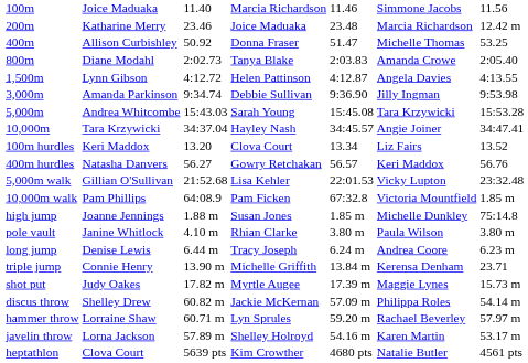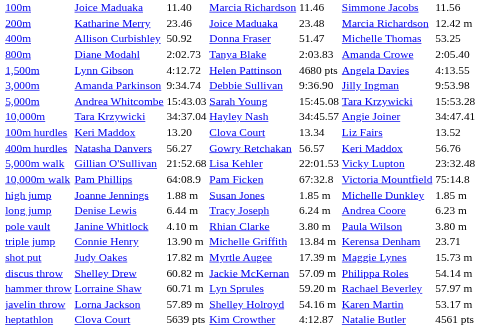 <table>
 <tr>
 <td><a href='#'>100m</a></td>
 <td><a href='#'>Joice Maduaka</a></td>
 <td>11.40</td>
 <td><a href='#'>Marcia Richardson</a></td>
 <td>11.46</td>
 <td><a href='#'>Simmone Jacobs</a></td>
 <td>11.56</td>
 </tr>
 <tr>
 <td><a href='#'>200m</a></td>
 <td><a href='#'>Katharine Merry</a></td>
 <td>23.46</td>
 <td><a href='#'>Joice Maduaka</a></td>
 <td>23.48</td>
 <td><a href='#'>Marcia Richardson</a></td>
 <td>12.42 m</td>
 </tr>
 <tr>
 <td><a href='#'>400m</a></td>
 <td> <a href='#'>Allison Curbishley</a></td>
 <td>50.92</td>
 <td><a href='#'>Donna Fraser</a></td>
 <td>51.47</td>
 <td><a href='#'>Michelle Thomas</a></td>
 <td>53.25</td>
 </tr>
 <tr>
 <td><a href='#'>800m</a></td>
 <td><a href='#'>Diane Modahl</a></td>
 <td>2:02.73</td>
 <td><a href='#'>Tanya Blake</a></td>
 <td>2:03.83</td>
 <td> <a href='#'>Amanda Crowe</a></td>
 <td>2:05.40</td>
 </tr>
 <tr>
 <td><a href='#'>1,500m</a></td>
 <td><a href='#'>Lynn Gibson</a></td>
 <td>4:12.72</td>
 <td><a href='#'>Helen Pattinson</a></td>
-<td>4:12.87</td>
+<td>4680 pts</td>
 <td><a href='#'>Angela Davies</a></td>
 <td>4:13.55</td>
 </tr>
 <tr>
 <td><a href='#'>3,000m</a></td>
 <td><a href='#'>Amanda Parkinson</a></td>
 <td>9:34.74</td>
 <td><a href='#'>Debbie Sullivan</a></td>
 <td>9:36.90</td>
 <td><a href='#'>Jilly Ingman</a></td>
 <td>9:53.98</td>
 </tr>
 <tr>
 <td><a href='#'>5,000m</a></td>
 <td><a href='#'>Andrea Whitcombe</a></td>
 <td>15:43.03</td>
 <td><a href='#'>Sarah Young</a></td>
 <td>15:45.08</td>
 <td><a href='#'>Tara Krzywicki</a></td>
 <td>15:53.28</td>
 </tr>
 <tr>
 <td><a href='#'>10,000m</a></td>
 <td><a href='#'>Tara Krzywicki</a></td>
 <td>34:37.04</td>
 <td><a href='#'>Hayley Nash</a></td>
 <td>34:45.57</td>
 <td><a href='#'>Angie Joiner</a></td>
 <td>34:47.41</td>
 </tr>
 <tr>
 <td><a href='#'>100m hurdles</a></td>
 <td><a href='#'>Keri Maddox</a></td>
 <td>13.20</td>
 <td><a href='#'>Clova Court</a></td>
 <td>13.34</td>
 <td><a href='#'>Liz Fairs</a></td>
 <td>13.52</td>
 </tr>
 <tr>
 <td><a href='#'>400m hurdles</a></td>
 <td><a href='#'>Natasha Danvers</a></td>
 <td>56.27</td>
 <td><a href='#'>Gowry Retchakan</a></td>
 <td>56.57</td>
 <td><a href='#'>Keri Maddox</a></td>
 <td>56.76</td>
 </tr>
 <tr>
 <td><a href='#'>5,000m walk</a></td>
 <td> <a href='#'>Gillian O'Sullivan</a></td>
 <td>21:52.68</td>
 <td><a href='#'>Lisa Kehler</a></td>
 <td>22:01.53</td>
 <td><a href='#'>Vicky Lupton</a></td>
 <td>23:32.48</td>
 </tr>
 <tr>
 <td><a href='#'>10,000m walk</a></td>
 <td><a href='#'>Pam Phillips</a></td>
 <td>64:08.9</td>
 <td><a href='#'>Pam Ficken</a></td>
 <td>67:32.8</td>
 <td><a href='#'>Victoria Mountfield</a></td>
-<td>1.85 m</td>
+<td>75:14.8</td>
 </tr>
 <tr>
 <td><a href='#'>high jump</a></td>
 <td><a href='#'>Joanne Jennings</a></td>
 <td>1.88 m</td>
 <td><a href='#'>Susan Jones</a></td>
 <td>1.85 m</td>
 <td><a href='#'>Michelle Dunkley</a></td>
-<td>75:14.8</td>
+<td>1.85 m</td>
+</tr>
+<tr>
+<td><a href='#'>long jump</a></td>
+<td><a href='#'>Denise Lewis</a></td>
+<td>6.44 m</td>
+<td><a href='#'>Tracy Joseph</a></td>
+<td>6.24 m</td>
+<td><a href='#'>Andrea Coore</a></td>
+<td>6.23 m</td>
 </tr>
 <tr>
 <td><a href='#'>pole vault</a></td>
 <td><a href='#'>Janine Whitlock</a></td>
 <td>4.10 m</td>
 <td><a href='#'>Rhian Clarke</a></td>
 <td>3.80 m</td>
 <td><a href='#'>Paula Wilson</a></td>
 <td>3.80 m</td>
-</tr>
-<tr>
-<td><a href='#'>long jump</a></td>
-<td><a href='#'>Denise Lewis</a></td>
-<td>6.44 m</td>
-<td><a href='#'>Tracy Joseph</a></td>
-<td>6.24 m</td>
-<td><a href='#'>Andrea Coore</a></td>
-<td>6.23 m</td>
 </tr>
 <tr>
 <td><a href='#'>triple jump</a></td>
 <td><a href='#'>Connie Henry</a></td>
 <td>13.90 m</td>
 <td><a href='#'>Michelle Griffith</a></td>
 <td>13.84 m</td>
 <td> <a href='#'>Kerensa Denham</a></td>
 <td>23.71</td>
 </tr>
 <tr>
 <td><a href='#'>shot put</a></td>
 <td><a href='#'>Judy Oakes</a></td>
 <td>17.82 m</td>
 <td><a href='#'>Myrtle Augee</a></td>
 <td>17.39 m</td>
 <td><a href='#'>Maggie Lynes</a></td>
 <td>15.73 m</td>
 </tr>
 <tr>
 <td><a href='#'>discus throw</a></td>
 <td><a href='#'>Shelley Drew</a></td>
 <td>60.82 m</td>
 <td> <a href='#'>Jackie McKernan</a></td>
 <td>57.09 m</td>
 <td><a href='#'>Philippa Roles</a></td>
 <td>54.14 m</td>
 </tr>
 <tr>
 <td><a href='#'>hammer throw</a></td>
 <td><a href='#'>Lorraine Shaw</a></td>
 <td>60.71 m</td>
 <td><a href='#'>Lyn Sprules</a></td>
 <td>59.20 m</td>
 <td><a href='#'>Rachael Beverley</a></td>
 <td>57.97 m</td>
 </tr>
 <tr>
 <td><a href='#'>javelin throw</a></td>
 <td> <a href='#'>Lorna Jackson</a></td>
 <td>57.89 m</td>
 <td><a href='#'>Shelley Holroyd</a></td>
 <td>54.16 m</td>
 <td><a href='#'>Karen Martin</a></td>
 <td>53.17 m</td>
 </tr>
 <tr>
 <td><a href='#'>heptathlon</a></td>
 <td><a href='#'>Clova Court</a></td>
 <td>5639 pts</td>
 <td><a href='#'>Kim Crowther</a></td>
-<td>4680 pts</td>
+<td>4:12.87</td>
 <td><a href='#'>Natalie Butler</a></td>
 <td>4561 pts</td>
 </tr>
 </table>
